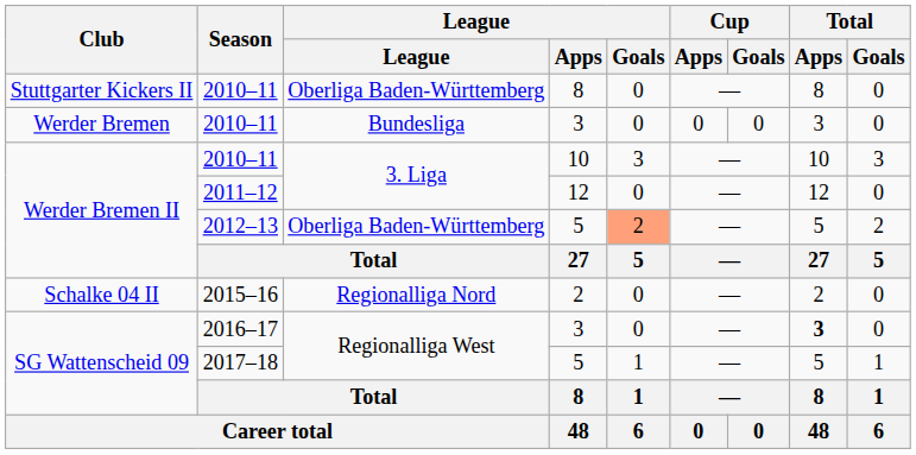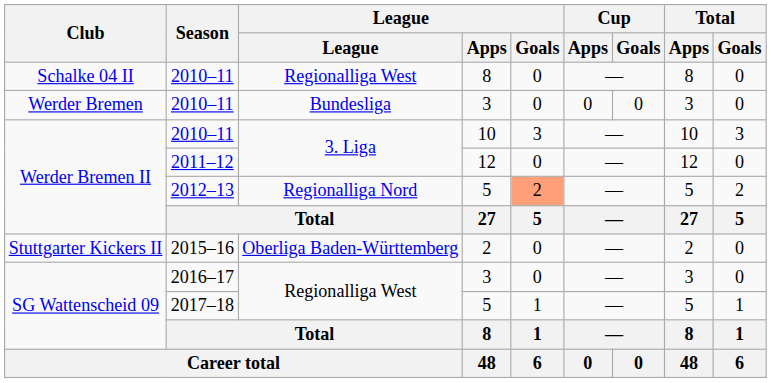 <table class="wikitable" style="text-align:center">
 <tr>
 <th rowspan="2">Club</th>
 <th rowspan="2">Season</th>
 <th colspan="3">League</th>
 <th colspan="2">Cup</th>
 <th colspan="2">Total</th>
 </tr>
 <tr>
 <th>League</th>
 <th>Apps</th>
 <th>Goals</th>
 <th>Apps</th>
 <th>Goals</th>
 <th>Apps</th>
 <th>Goals</th>
 </tr>
 <tr>
-<td><a href='#'>Stuttgarter Kickers II</a></td>
+<td><a href='#'>Schalke 04 II</a></td>
 <td><a href='#'>2010–11</a></td>
-<td><a href='#'>Oberliga Baden-Württemberg</a></td>
+<td><a href='#'>Regionalliga West</a></td>
 <td>8</td>
 <td>0</td>
 <td colspan="2">—</td>
 <td>8</td>
 <td>0</td>
 </tr>
 <tr>
 <td><a href='#'>Werder Bremen</a></td>
 <td><a href='#'>2010–11</a></td>
 <td><a href='#'>Bundesliga</a></td>
 <td>3</td>
 <td>0</td>
 <td>0</td>
 <td>0</td>
 <td>3</td>
 <td>0</td>
 </tr>
 <tr>
 <td rowspan="4"><a href='#'>Werder Bremen II</a></td>
 <td><a href='#'>2010–11</a></td>
 <td rowspan="2"><a href='#'>3. Liga</a></td>
 <td>10</td>
 <td>3</td>
 <td colspan="2">—</td>
 <td>10</td>
 <td>3</td>
 </tr>
 <tr>
 <td><a href='#'>2011–12</a></td>
 <td>12</td>
 <td>0</td>
 <td colspan="2">—</td>
 <td>12</td>
 <td>0</td>
 </tr>
 <tr>
 <td><a href='#'>2012–13</a></td>
-<td><a href='#'>Oberliga Baden-Württemberg</a></td>
+<td><a href='#'>Regionalliga Nord</a></td>
 <td>5</td>
 <td style="background: lightsalmon;">2</td>
 <td colspan="2">—</td>
 <td>5</td>
 <td>2</td>
 </tr>
 <tr>
 <th colspan="2">Total</th>
 <th>27</th>
 <th>5</th>
 <th colspan="2">—</th>
 <th>27</th>
 <th>5</th>
 </tr>
 <tr>
-<td><a href='#'>Schalke 04 II</a></td>
+<td><a href='#'>Stuttgarter Kickers II</a></td>
 <td>2015–16</td>
-<td><a href='#'>Regionalliga Nord</a></td>
+<td><a href='#'>Oberliga Baden-Württemberg</a></td>
 <td>2</td>
 <td>0</td>
 <td rowspan="1" colspan="2">—</td>
 <td>2</td>
 <td>0</td>
 </tr>
 <tr>
 <td rowspan="3"><a href='#'>SG Wattenscheid 09</a></td>
 <td>2016–17</td>
 <td rowspan="2">Regionalliga West</td>
 <td>3</td>
 <td>0</td>
 <td rowspan="1" colspan="2">—</td>
-<td><strong>3</strong></td>
+<td>3</td>
 <td>0</td>
 </tr>
 <tr>
 <td>2017–18</td>
 <td>5</td>
 <td>1</td>
 <td rowspan="1" colspan="2">—</td>
 <td>5</td>
 <td>1</td>
 </tr>
 <tr>
 <th colspan="2">Total</th>
 <th>8</th>
 <th>1</th>
 <th colspan="2">—</th>
 <th>8</th>
 <th>1</th>
 </tr>
 <tr>
 <th colspan="3">Career total</th>
 <th>48</th>
 <th>6</th>
 <th>0</th>
 <th>0</th>
 <th>48</th>
 <th>6</th>
 </tr>
 </table>
